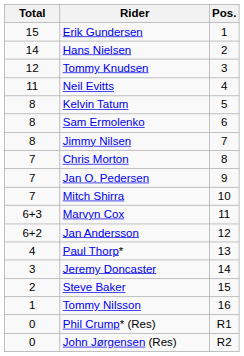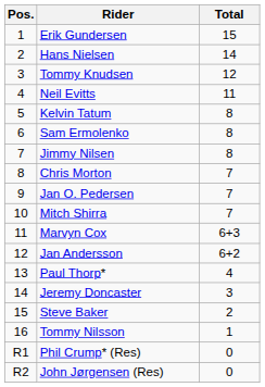 <table class=wikitable>
 <tr>
+<th width=25px>Pos.</th>
+<th width=200px>Rider</th>
 <th width=70px>Total</th>
-<th width=200px>Rider</th>
-<th width=25px>Pos.</th>
 </tr>
 <tr align=center >
+<td>1</td>
+<td align=left> <a href='#'>Erik Gundersen</a></td>
 <td>15</td>
-<td align=left> <a href='#'>Erik Gundersen</a></td>
-<td>1</td>
 </tr>
 <tr align=center >
+<td>2</td>
+<td align=left> <a href='#'>Hans Nielsen</a></td>
 <td>14</td>
-<td align=left> <a href='#'>Hans Nielsen</a></td>
-<td>2</td>
 </tr>
 <tr align=center >
+<td>3</td>
+<td align=left> <a href='#'>Tommy Knudsen</a></td>
 <td>12</td>
-<td align=left> <a href='#'>Tommy Knudsen</a></td>
-<td>3</td>
 </tr>
 <tr align=center >
+<td>4</td>
+<td align=left> <a href='#'>Neil Evitts</a></td>
 <td>11</td>
-<td align=left> <a href='#'>Neil Evitts</a></td>
-<td>4</td>
 </tr>
 <tr align=center >
+<td>5</td>
+<td align=left> <a href='#'>Kelvin Tatum</a></td>
 <td>8</td>
-<td align=left> <a href='#'>Kelvin Tatum</a></td>
-<td>5</td>
 </tr>
 <tr align=center >
-<td>8</td>
+<td>6</td>
 <td align=left> <a href='#'>Sam Ermolenko</a></td>
-<td>6</td>
-</tr>
-<tr align=center >
-<td>8</td>
-<td align=left> <a href='#'>Jimmy Nilsen</a></td>
-<td>7</td>
-</tr>
-<tr align=center >
-<td>7</td>
-<td align=left> <a href='#'>Chris Morton</a></td>
 <td>8</td>
 </tr>
 <tr align=center >
 <td>7</td>
-<td align=left> <a href='#'>Jan O. Pedersen</a></td>
-<td>9</td>
+<td align=left> <a href='#'>Jimmy Nilsen</a></td>
+<td>8</td>
 </tr>
 <tr align=center >
+<td>8</td>
+<td align=left> <a href='#'>Chris Morton</a></td>
 <td>7</td>
-<td align=left> <a href='#'>Mitch Shirra</a></td>
-<td>10</td>
 </tr>
 <tr align=center >
-<td>6+3</td>
-<td align=left> <a href='#'>Marvyn Cox</a></td>
-<td>11</td>
+<td>9</td>
+<td align=left> <a href='#'>Jan O. Pedersen</a></td>
+<td>7</td>
 </tr>
 <tr align=center >
+<td>10</td>
+<td align=left> <a href='#'>Mitch Shirra</a></td>
+<td>7</td>
+</tr>
+<tr align=center >
+<td>11</td>
+<td align=left> <a href='#'>Marvyn Cox</a></td>
+<td>6+3</td>
+</tr>
+<tr align=center >
+<td>12</td>
+<td align=left> <a href='#'>Jan Andersson</a></td>
 <td>6+2</td>
-<td align=left> <a href='#'>Jan Andersson</a></td>
-<td>12</td>
 </tr>
 <tr align=center>
+<td>13</td>
+<td align=left> <a href='#'>Paul Thorp</a>*</td>
 <td>4</td>
-<td align=left> <a href='#'>Paul Thorp</a>*</td>
-<td>13</td>
 </tr>
 <tr align=center>
+<td>14</td>
+<td align=left> <a href='#'>Jeremy Doncaster</a></td>
 <td>3</td>
-<td align=left> <a href='#'>Jeremy Doncaster</a></td>
-<td>14</td>
 </tr>
 <tr align=center>
+<td>15</td>
+<td align=left> <a href='#'>Steve Baker</a></td>
 <td>2</td>
-<td align=left> <a href='#'>Steve Baker</a></td>
-<td>15</td>
 </tr>
 <tr align=center>
+<td>16</td>
+<td align=left> <a href='#'>Tommy Nilsson</a></td>
 <td>1</td>
-<td align=left> <a href='#'>Tommy Nilsson</a></td>
-<td>16</td>
 </tr>
 <tr align=center>
+<td>R1</td>
+<td align=left> <a href='#'>Phil Crump</a>* (Res)</td>
 <td>0</td>
-<td align=left> <a href='#'>Phil Crump</a>* (Res)</td>
-<td>R1</td>
 </tr>
 <tr align=center>
+<td>R2</td>
+<td align=left> <a href='#'>John Jørgensen</a> (Res)</td>
 <td>0</td>
-<td align=left> <a href='#'>John Jørgensen</a> (Res)</td>
-<td>R2</td>
 </tr>
 </table>
